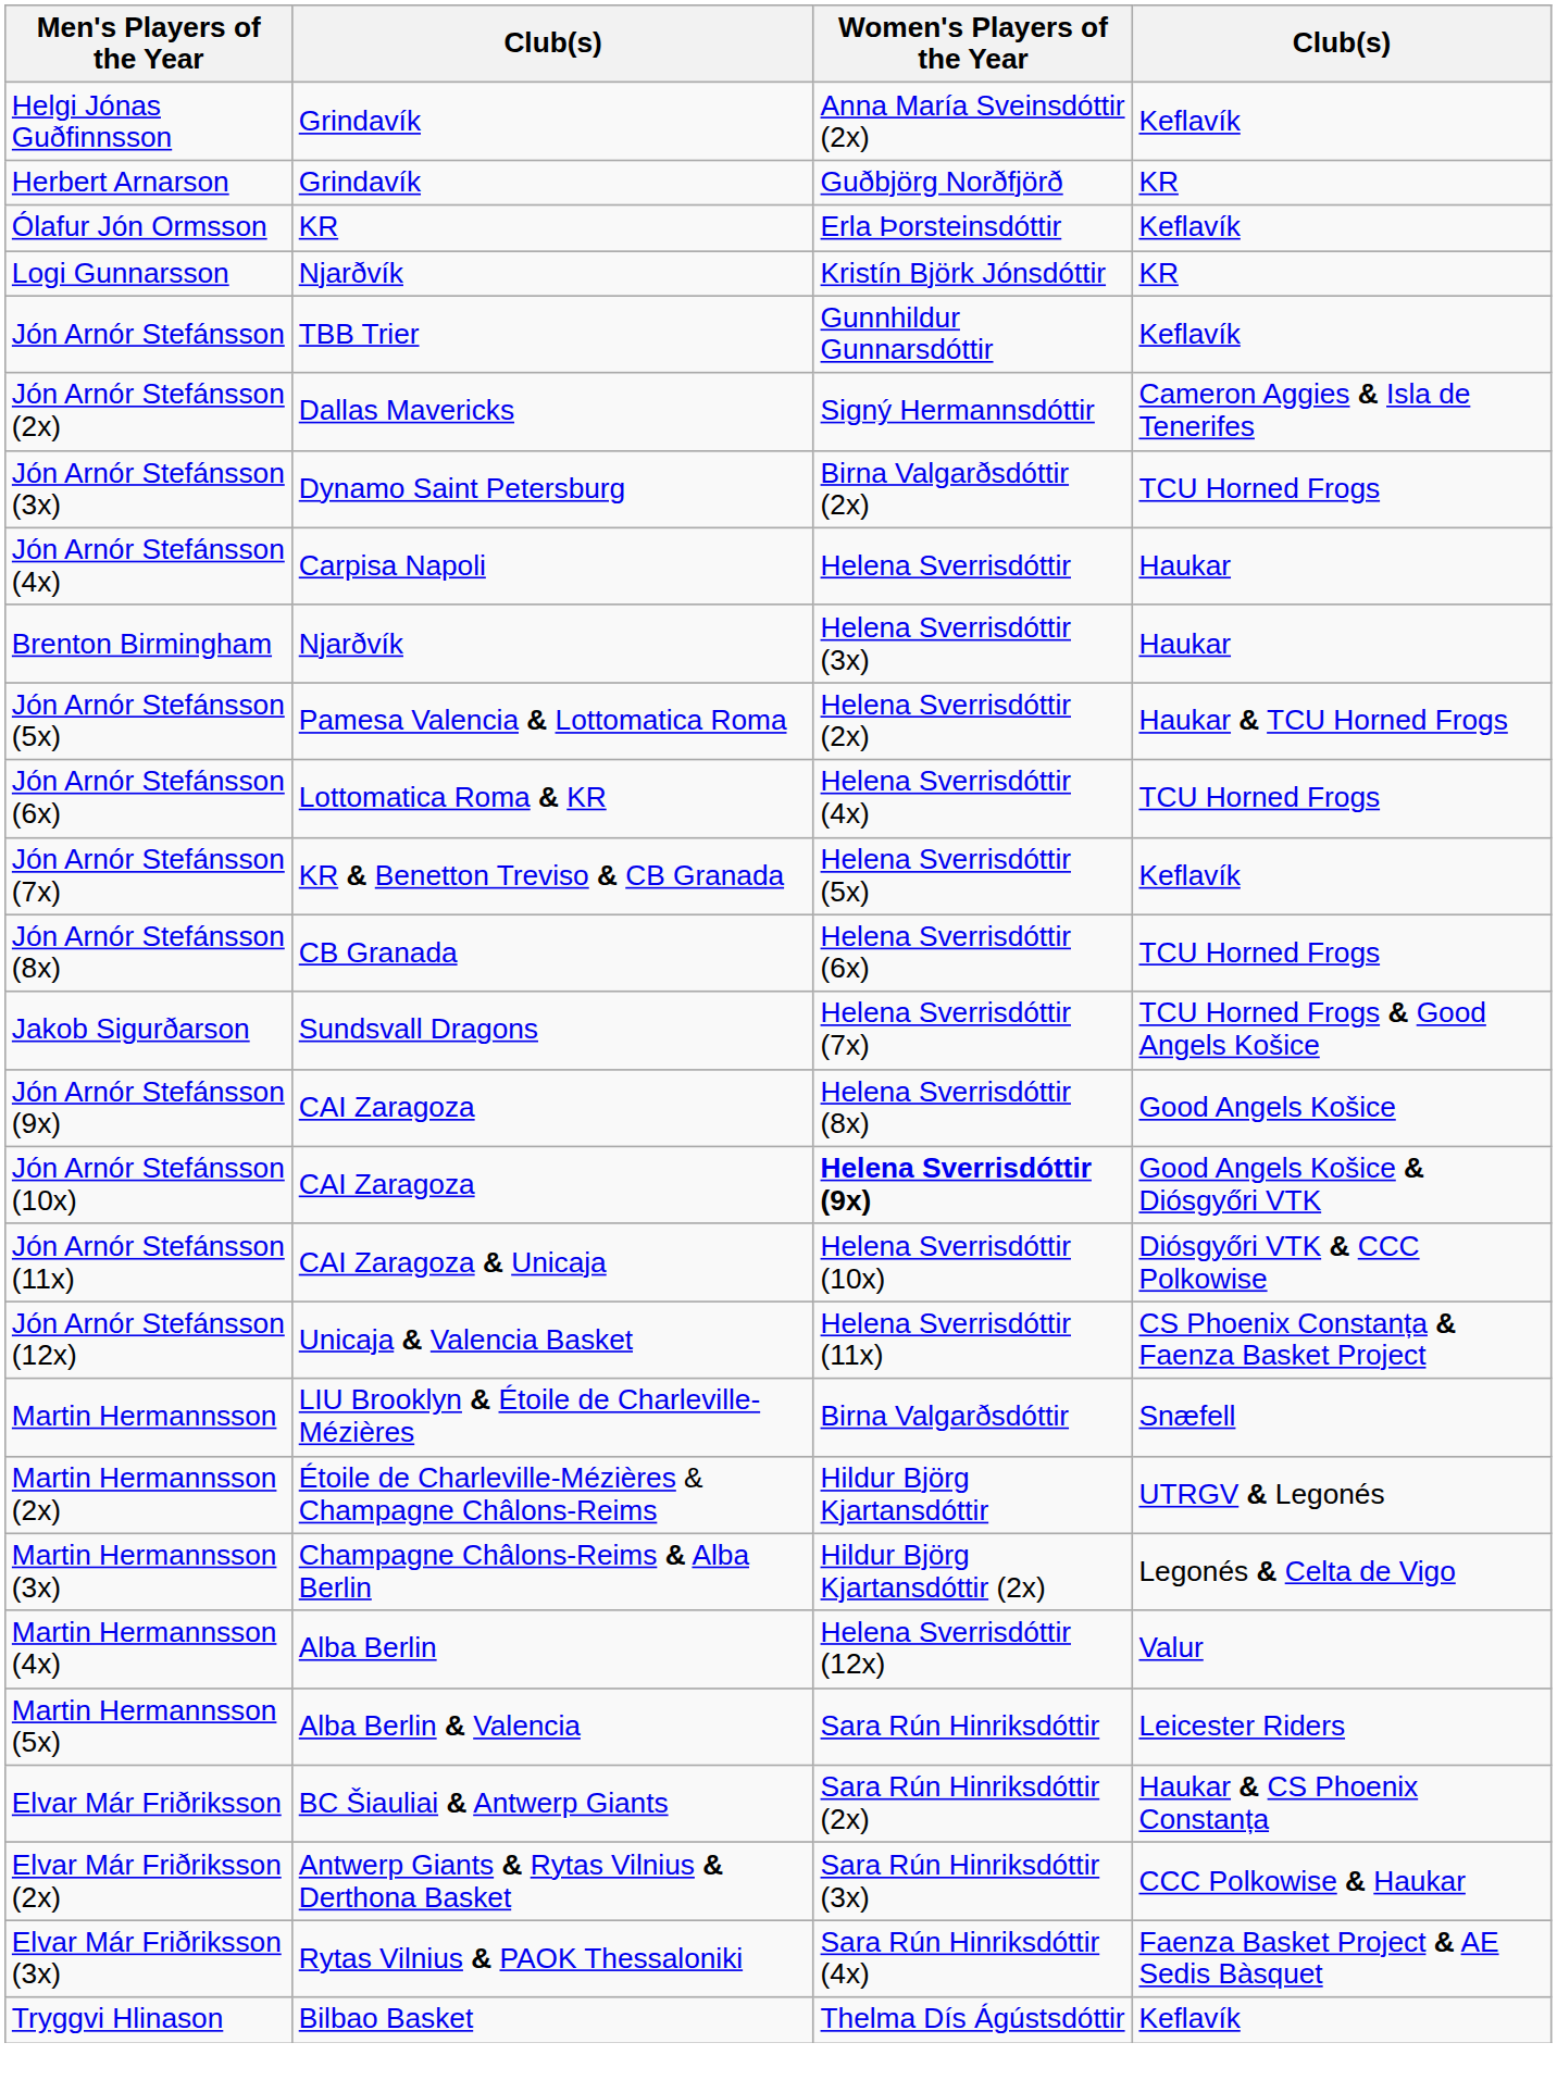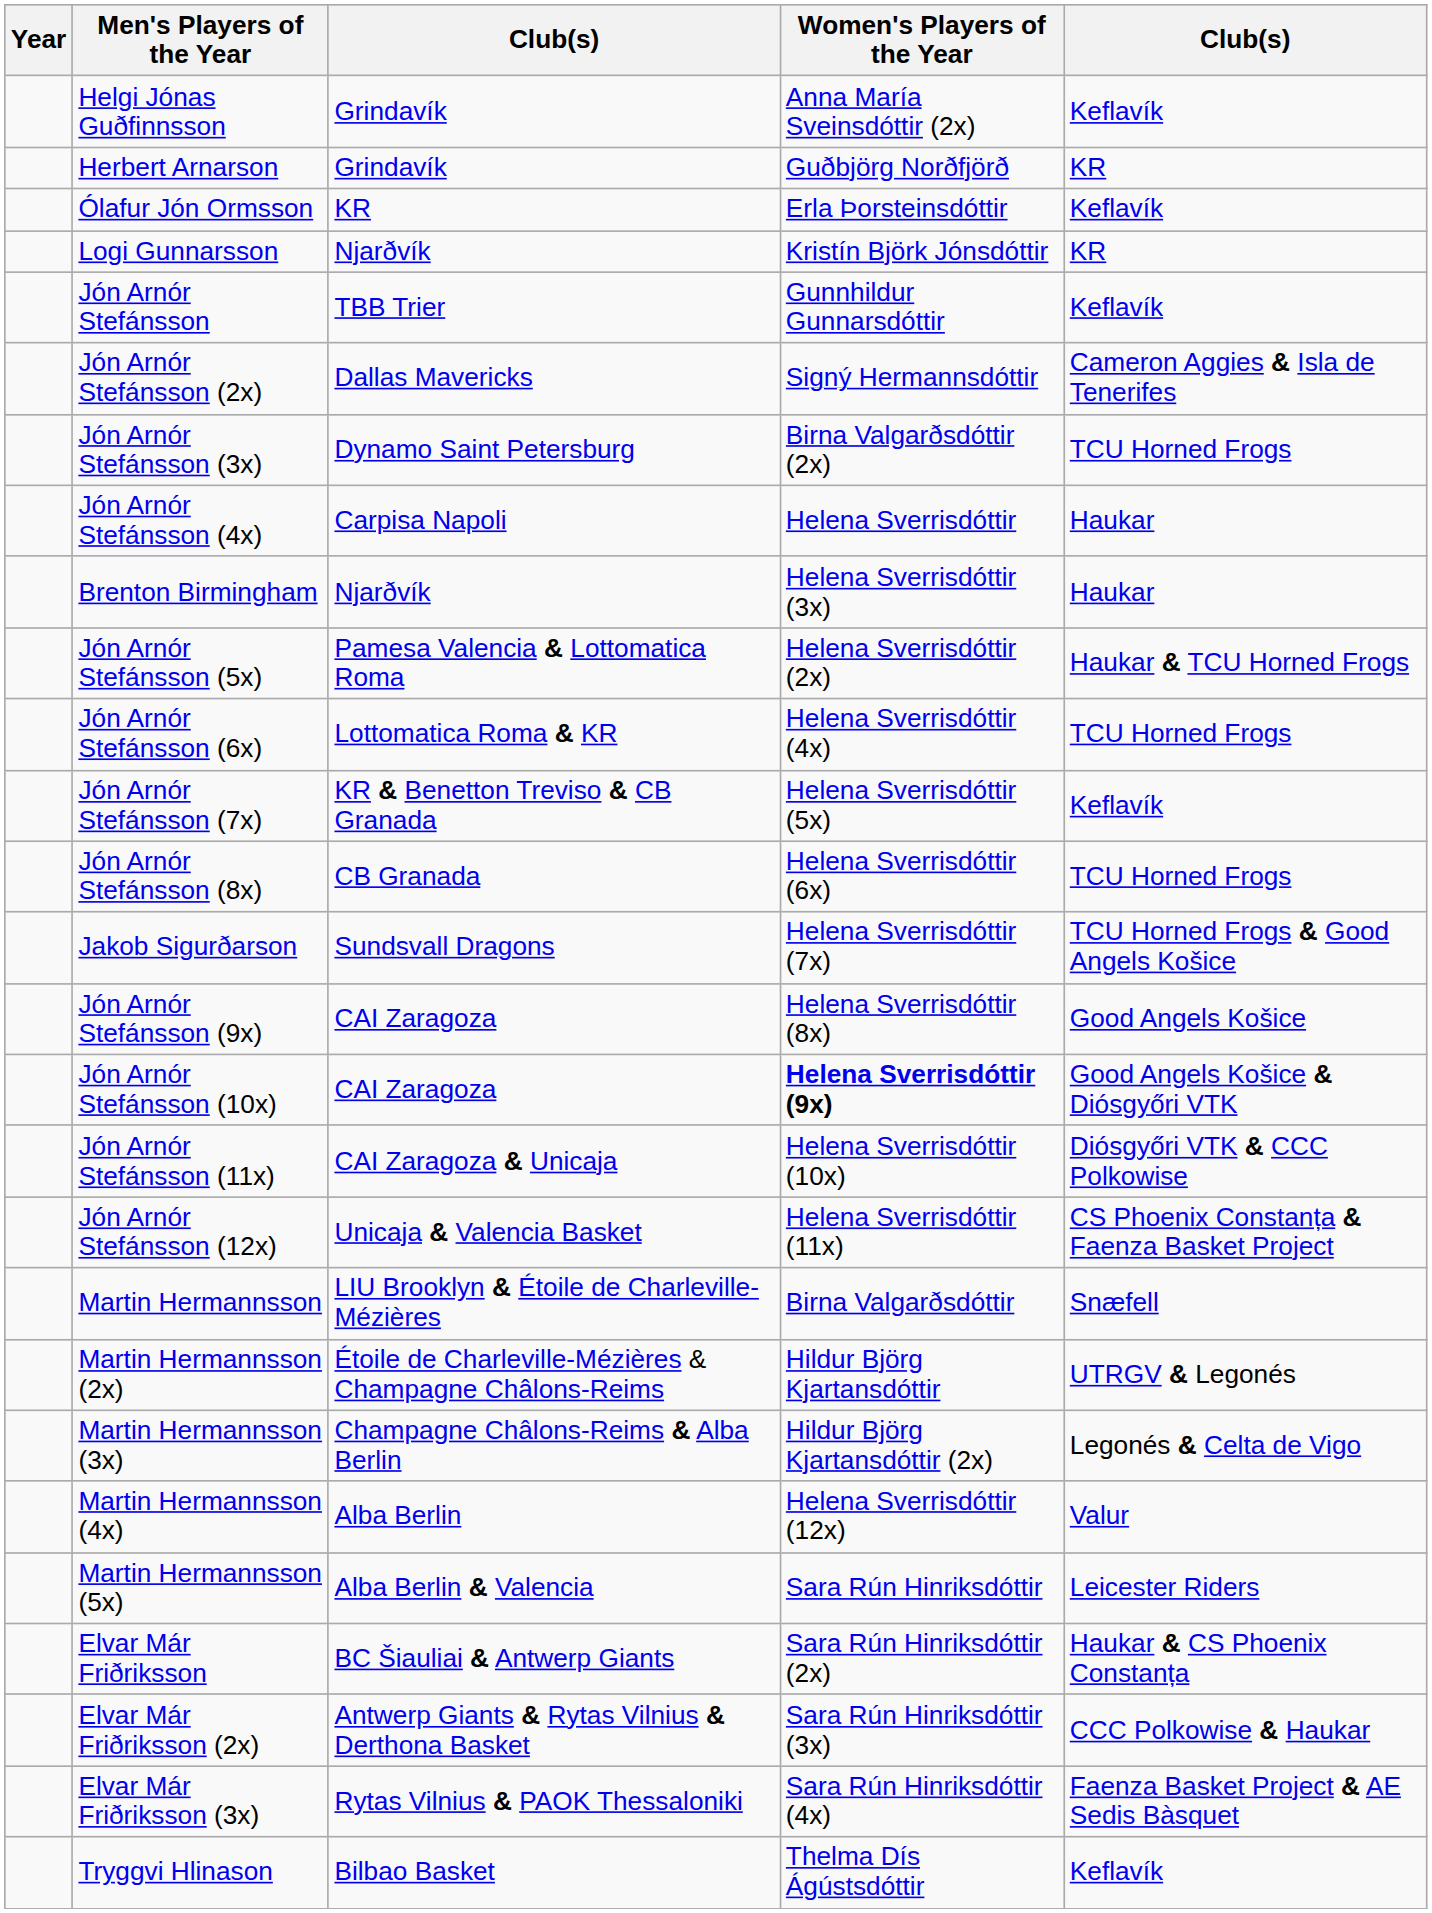 <table class="wikitable sortable">
 <tr>
+<th>Year</th>
 <th>Men's Players of the Year</th>
 <th>Club(s)</th>
 <th>Women's Players of the Year</th>
 <th>Club(s)</th>
 </tr>
 <tr>
+<td></td>
 <td><a href='#'>Helgi Jónas Guðfinnsson</a></td>
 <td> <a href='#'>Grindavík</a></td>
 <td><a href='#'>Anna María Sveinsdóttir</a> (2x)</td>
 <td> <a href='#'>Keflavík</a></td>
 </tr>
 <tr>
+<td></td>
 <td><a href='#'>Herbert Arnarson</a></td>
 <td> <a href='#'>Grindavík</a></td>
 <td><a href='#'>Guðbjörg Norðfjörð</a></td>
 <td> <a href='#'>KR</a></td>
 </tr>
 <tr>
+<td></td>
 <td><a href='#'>Ólafur Jón Ormsson</a></td>
 <td> <a href='#'>KR</a></td>
 <td><a href='#'>Erla Þorsteinsdóttir</a></td>
 <td> <a href='#'>Keflavík</a></td>
 </tr>
 <tr>
+<td></td>
 <td><a href='#'>Logi Gunnarsson</a></td>
 <td> <a href='#'>Njarðvík</a></td>
 <td><a href='#'>Kristín Björk Jónsdóttir</a></td>
 <td> <a href='#'>KR</a></td>
 </tr>
 <tr>
+<td></td>
 <td><a href='#'>Jón Arnór Stefánsson</a></td>
 <td> <a href='#'>TBB Trier</a></td>
 <td><a href='#'>Gunnhildur Gunnarsdóttir</a></td>
 <td> <a href='#'>Keflavík</a></td>
 </tr>
 <tr>
+<td></td>
 <td><a href='#'>Jón Arnór Stefánsson</a> (2x)</td>
 <td> <a href='#'>Dallas Mavericks</a></td>
 <td><a href='#'>Signý Hermannsdóttir</a></td>
 <td> <a href='#'>Cameron Aggies</a> <strong>&</strong>  <a href='#'>Isla de Tenerifes</a></td>
 </tr>
 <tr>
+<td></td>
 <td><a href='#'>Jón Arnór Stefánsson</a> (3x)</td>
 <td> <a href='#'>Dynamo Saint Petersburg</a></td>
 <td><a href='#'>Birna Valgarðsdóttir</a> (2x)</td>
 <td> <a href='#'>TCU Horned Frogs</a></td>
 </tr>
 <tr>
+<td></td>
 <td><a href='#'>Jón Arnór Stefánsson</a> (4x)</td>
 <td> <a href='#'>Carpisa Napoli</a></td>
 <td><a href='#'>Helena Sverrisdóttir</a></td>
 <td> <a href='#'>Haukar</a></td>
 </tr>
 <tr>
+<td></td>
 <td><a href='#'>Brenton Birmingham</a></td>
 <td> <a href='#'>Njarðvík</a></td>
 <td><a href='#'>Helena Sverrisdóttir</a> (3x)</td>
 <td> <a href='#'>Haukar</a></td>
 </tr>
 <tr>
+<td></td>
 <td><a href='#'>Jón Arnór Stefánsson</a> (5x)</td>
 <td> <a href='#'>Pamesa Valencia</a> <strong>&</strong>  <a href='#'>Lottomatica Roma</a></td>
 <td><a href='#'>Helena Sverrisdóttir</a> (2x)</td>
 <td> <a href='#'>Haukar</a> <strong>&</strong>  <a href='#'>TCU Horned Frogs</a></td>
 </tr>
 <tr>
+<td></td>
 <td><a href='#'>Jón Arnór Stefánsson</a> (6x)</td>
 <td> <a href='#'>Lottomatica Roma</a> <strong>&</strong>  <a href='#'>KR</a></td>
 <td><a href='#'>Helena Sverrisdóttir</a> (4x)</td>
 <td> <a href='#'>TCU Horned Frogs</a></td>
 </tr>
 <tr>
+<td></td>
 <td><a href='#'>Jón Arnór Stefánsson</a> (7x)</td>
 <td> <a href='#'>KR</a> <strong>&</strong>  <a href='#'>Benetton Treviso</a> <strong>&</strong>  <a href='#'>CB Granada</a></td>
 <td><a href='#'>Helena Sverrisdóttir</a>  (5x)</td>
 <td> <a href='#'>Keflavík</a></td>
 </tr>
 <tr>
+<td></td>
 <td><a href='#'>Jón Arnór Stefánsson</a> (8x)</td>
 <td> <a href='#'>CB Granada</a></td>
 <td><a href='#'>Helena Sverrisdóttir</a>  (6x)</td>
 <td> <a href='#'>TCU Horned Frogs</a></td>
 </tr>
 <tr>
+<td></td>
 <td><a href='#'>Jakob Sigurðarson</a></td>
 <td> <a href='#'>Sundsvall Dragons</a></td>
 <td><a href='#'>Helena Sverrisdóttir</a>  (7x)</td>
 <td> <a href='#'>TCU Horned Frogs</a> <strong>&</strong>  <a href='#'>Good Angels Košice</a></td>
 </tr>
 <tr>
+<td></td>
 <td><a href='#'>Jón Arnór Stefánsson</a> (9x)</td>
 <td> <a href='#'>CAI Zaragoza</a></td>
 <td><a href='#'>Helena Sverrisdóttir</a>  (8x)</td>
 <td> <a href='#'>Good Angels Košice</a></td>
 </tr>
 <tr>
+<td></td>
 <td><a href='#'>Jón Arnór Stefánsson</a> (10x)</td>
 <td> <a href='#'>CAI Zaragoza</a></td>
 <td><strong><a href='#'>Helena Sverrisdóttir</a>  (9x)</strong></td>
 <td> <a href='#'>Good Angels Košice</a> <strong>&</strong>  <a href='#'>Diósgyőri VTK</a></td>
 </tr>
 <tr>
+<td></td>
 <td><a href='#'>Jón Arnór Stefánsson</a> (11x)</td>
 <td> <a href='#'>CAI Zaragoza</a> <strong>&</strong>  <a href='#'>Unicaja</a></td>
 <td><a href='#'>Helena Sverrisdóttir</a>  (10x)</td>
 <td> <a href='#'>Diósgyőri VTK</a> <strong>&</strong>  <a href='#'>CCC Polkowise</a></td>
 </tr>
 <tr>
+<td></td>
 <td><a href='#'>Jón Arnór Stefánsson</a> (12x)</td>
 <td> <a href='#'>Unicaja</a> <strong>&</strong>  <a href='#'>Valencia Basket</a></td>
 <td><a href='#'>Helena Sverrisdóttir</a>  (11x)</td>
 <td> <a href='#'>CS Phoenix Constanța</a> <strong>&</strong>  <a href='#'>Faenza Basket Project</a></td>
 </tr>
 <tr>
+<td></td>
 <td><a href='#'>Martin Hermannsson</a></td>
 <td> <a href='#'>LIU Brooklyn</a> <strong>&</strong>  <a href='#'>Étoile de Charleville-Mézières</a></td>
 <td><a href='#'>Birna Valgarðsdóttir</a></td>
 <td> <a href='#'>Snæfell</a></td>
 </tr>
 <tr>
+<td></td>
 <td><a href='#'>Martin Hermannsson</a> (2x)</td>
 <td> <a href='#'>Étoile de Charleville-Mézières</a> & <a href='#'>Champagne Châlons-Reims</a></td>
 <td><a href='#'>Hildur Björg Kjartansdóttir</a></td>
 <td> <a href='#'>UTRGV</a> <strong>&</strong>  Legonés</td>
 </tr>
 <tr>
+<td></td>
 <td><a href='#'>Martin Hermannsson</a> (3x)</td>
 <td> <a href='#'>Champagne Châlons-Reims</a> <strong>&</strong>   <a href='#'>Alba Berlin</a></td>
 <td><a href='#'>Hildur Björg Kjartansdóttir</a> (2x)</td>
 <td> Legonés <strong>&</strong>  <a href='#'>Celta de Vigo</a></td>
 </tr>
 <tr>
+<td></td>
 <td><a href='#'>Martin Hermannsson</a> (4x)</td>
 <td> <a href='#'>Alba Berlin</a></td>
 <td><a href='#'>Helena Sverrisdóttir</a> (12x)</td>
 <td> <a href='#'>Valur</a></td>
 </tr>
 <tr>
+<td></td>
 <td><a href='#'>Martin Hermannsson</a> (5x)</td>
 <td> <a href='#'>Alba Berlin</a> <strong>&</strong>  <a href='#'>Valencia</a></td>
 <td><a href='#'>Sara Rún Hinriksdóttir</a></td>
 <td> <a href='#'>Leicester Riders</a></td>
 </tr>
 <tr>
+<td></td>
 <td><a href='#'>Elvar Már Friðriksson</a></td>
 <td> <a href='#'>BC Šiauliai</a> <strong>&</strong>  <a href='#'>Antwerp Giants</a></td>
 <td><a href='#'>Sara Rún Hinriksdóttir</a> (2x)</td>
 <td> <a href='#'>Haukar</a> <strong>&</strong>  <a href='#'>CS Phoenix Constanța</a></td>
 </tr>
 <tr>
+<td></td>
 <td><a href='#'>Elvar Már Friðriksson</a> (2x)</td>
 <td> <a href='#'>Antwerp Giants</a> <strong>&</strong>  <a href='#'>Rytas Vilnius</a> <strong>&</strong>  <a href='#'>Derthona Basket</a></td>
 <td><a href='#'>Sara Rún Hinriksdóttir</a> (3x)</td>
 <td> <a href='#'>CCC Polkowise</a>  <strong>&</strong>  <a href='#'>Haukar</a></td>
 </tr>
 <tr>
+<td></td>
 <td><a href='#'>Elvar Már Friðriksson</a> (3x)</td>
 <td> <a href='#'>Rytas Vilnius</a> <strong>&</strong>  <a href='#'>PAOK Thessaloniki</a></td>
 <td><a href='#'>Sara Rún Hinriksdóttir</a> (4x)</td>
 <td> <a href='#'>Faenza Basket Project</a> <strong>&</strong>  <a href='#'>AE Sedis Bàsquet</a></td>
 </tr>
 <tr>
+<td></td>
 <td><a href='#'>Tryggvi Hlinason</a></td>
 <td> <a href='#'>Bilbao Basket</a></td>
 <td><a href='#'>Thelma Dís Ágústsdóttir</a></td>
 <td> <a href='#'>Keflavík</a></td>
 </tr>
 </table>
